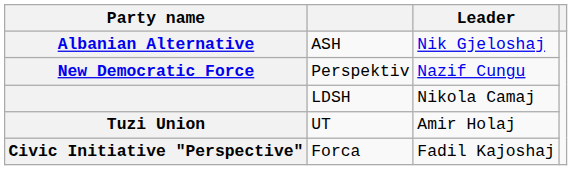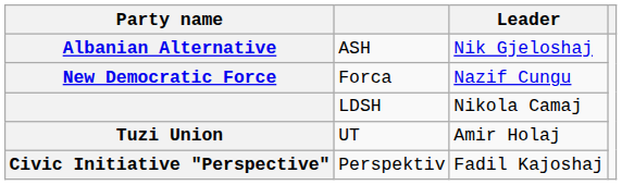 <table class="wikitable">
 <tr>
 <th>Party name</th>
 <th></th>
 <th>Leader</th>
 <th></th>
 </tr>
 <tr>
 <th><a href='#'>Albanian Alternative</a></th>
 <td>ASH</td>
 <td><a href='#'>Nik Gjeloshaj</a></td>
 <td rowspan="5"></td>
 </tr>
 <tr>
 <th><a href='#'>New Democratic Force</a></th>
-<td>Perspektiv</td>
+<td>Forca</td>
 <td><a href='#'>Nazif Cungu</a></td>
 </tr>
 <tr>
 <th></th>
 <td>LDSH</td>
 <td>Nikola Camaj</td>
 </tr>
 <tr>
 <th>Tuzi Union</th>
 <td>UT</td>
 <td>Amir Holaj</td>
 </tr>
 <tr>
 <th>Civic Initiative "Perspective"</th>
-<td>Forca</td>
+<td>Perspektiv</td>
 <td>Fadil Kajoshaj</td>
 </tr>
 </table>
